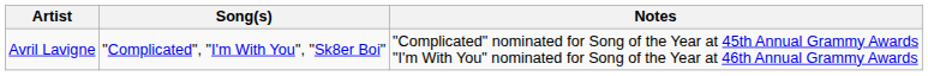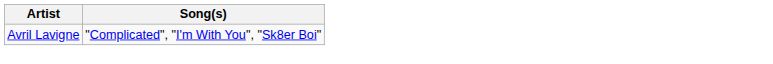 <table class="wikitable">
 <tr>
 <th>Artist</th>
 <th>Song(s)</th>
-<th>Notes</th>
 </tr>
 <tr>
 <td><a href='#'>Avril Lavigne</a></td>
 <td>"<a href='#'>Complicated</a>", "<a href='#'>I'm With You</a>", "<a href='#'>Sk8er Boi</a>"</td>
-<td>"Complicated" nominated for Song of the Year at <a href='#'>45th Annual Grammy Awards</a><br>"I'm With You" nominated for Song of the Year at <a href='#'>46th Annual Grammy Awards</a></td>
 </tr>
 </table>
